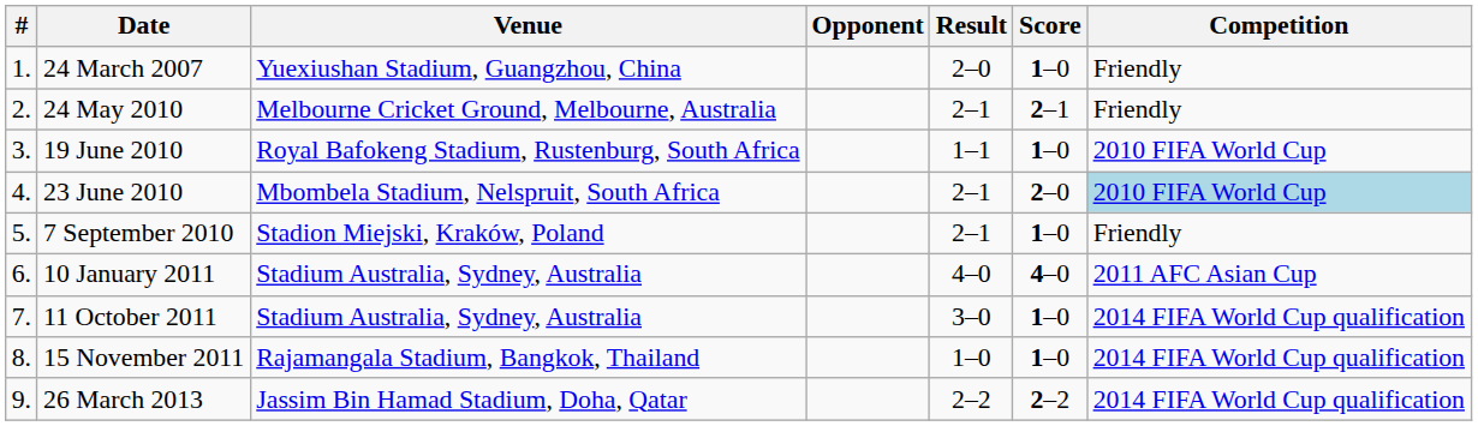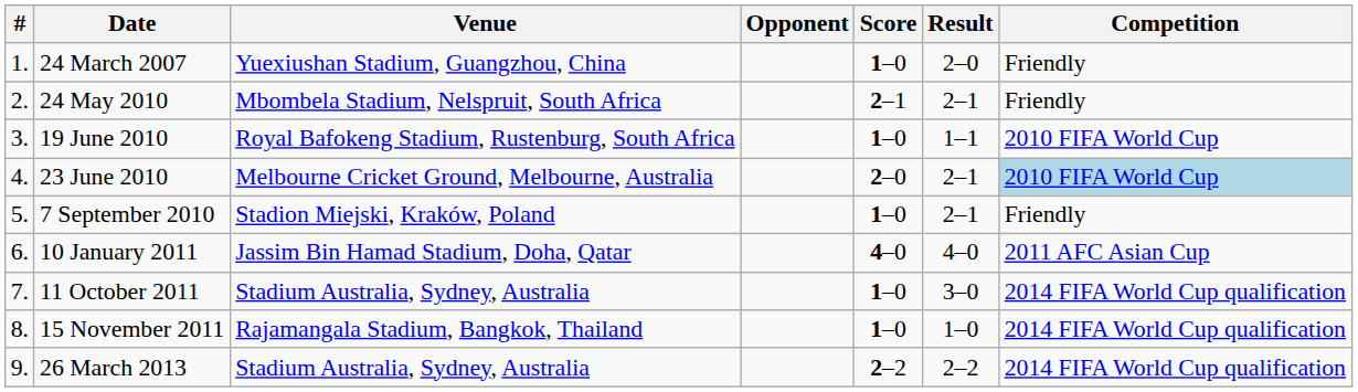 <table class="wikitable">
 <tr>
 <th>#</th>
 <th>Date</th>
 <th>Venue</th>
 <th>Opponent</th>
+<th>Score</th>
 <th>Result</th>
-<th>Score</th>
 <th>Competition</th>
 </tr>
 <tr>
 <td>1.</td>
 <td>24 March 2007</td>
 <td><a href='#'>Yuexiushan Stadium</a>, <a href='#'>Guangzhou</a>, <a href='#'>China</a></td>
 <td></td>
+<td align=center><strong>1</strong>–0</td>
 <td align=center>2–0</td>
-<td align=center><strong>1</strong>–0</td>
 <td>Friendly</td>
 </tr>
 <tr>
 <td>2.</td>
 <td>24 May 2010</td>
-<td><a href='#'>Melbourne Cricket Ground</a>, <a href='#'>Melbourne</a>, <a href='#'>Australia</a></td>
+<td><a href='#'>Mbombela Stadium</a>, <a href='#'>Nelspruit</a>, <a href='#'>South Africa</a></td>
 <td></td>
+<td align=center><strong>2</strong>–1</td>
 <td align=center>2–1</td>
-<td align=center><strong>2</strong>–1</td>
 <td>Friendly</td>
 </tr>
 <tr>
 <td>3.</td>
 <td>19 June 2010</td>
 <td><a href='#'>Royal Bafokeng Stadium</a>, <a href='#'>Rustenburg</a>, <a href='#'>South Africa</a></td>
 <td></td>
+<td align=center><strong>1</strong>–0</td>
 <td align=center>1–1</td>
-<td align=center><strong>1</strong>–0</td>
 <td><a href='#'>2010 FIFA World Cup</a></td>
 </tr>
 <tr>
 <td>4.</td>
 <td>23 June 2010</td>
-<td><a href='#'>Mbombela Stadium</a>, <a href='#'>Nelspruit</a>, <a href='#'>South Africa</a></td>
+<td><a href='#'>Melbourne Cricket Ground</a>, <a href='#'>Melbourne</a>, <a href='#'>Australia</a></td>
 <td></td>
+<td align=center><strong>2</strong>–0</td>
 <td align=center>2–1</td>
-<td align=center><strong>2</strong>–0</td>
 <td style="background: lightblue;"><a href='#'>2010 FIFA World Cup</a></td>
 </tr>
 <tr>
 <td>5.</td>
 <td>7 September 2010</td>
 <td><a href='#'>Stadion Miejski</a>, <a href='#'>Kraków</a>, <a href='#'>Poland</a></td>
 <td></td>
+<td align=center><strong>1</strong>–0</td>
 <td align=center>2–1</td>
-<td align=center><strong>1</strong>–0</td>
 <td>Friendly</td>
 </tr>
 <tr>
 <td>6.</td>
 <td>10 January 2011</td>
-<td><a href='#'>Stadium Australia</a>, <a href='#'>Sydney</a>, <a href='#'>Australia</a></td>
+<td><a href='#'>Jassim Bin Hamad Stadium</a>, <a href='#'>Doha</a>, <a href='#'>Qatar</a></td>
 <td></td>
+<td align=center><strong>4</strong>–0</td>
 <td align=center>4–0</td>
-<td align=center><strong>4</strong>–0</td>
 <td><a href='#'>2011 AFC Asian Cup</a></td>
 </tr>
 <tr>
 <td>7.</td>
 <td>11 October 2011</td>
 <td><a href='#'>Stadium Australia</a>, <a href='#'>Sydney</a>, <a href='#'>Australia</a></td>
 <td></td>
+<td align=center><strong>1</strong>–0</td>
 <td align=center>3–0</td>
-<td align=center><strong>1</strong>–0</td>
 <td><a href='#'>2014 FIFA World Cup qualification</a></td>
 </tr>
 <tr>
 <td>8.</td>
 <td>15 November 2011</td>
 <td><a href='#'>Rajamangala Stadium</a>, <a href='#'>Bangkok</a>, <a href='#'>Thailand</a></td>
 <td></td>
+<td align=center><strong>1</strong>–0</td>
 <td align=center>1–0</td>
-<td align=center><strong>1</strong>–0</td>
 <td><a href='#'>2014 FIFA World Cup qualification</a></td>
 </tr>
 <tr>
 <td>9.</td>
 <td>26 March 2013</td>
-<td><a href='#'>Jassim Bin Hamad Stadium</a>, <a href='#'>Doha</a>, <a href='#'>Qatar</a></td>
+<td><a href='#'>Stadium Australia</a>, <a href='#'>Sydney</a>, <a href='#'>Australia</a></td>
 <td></td>
+<td align=center><strong>2</strong>–2</td>
 <td align=center>2–2</td>
-<td align=center><strong>2</strong>–2</td>
 <td><a href='#'>2014 FIFA World Cup qualification</a></td>
 </tr>
 </table>
